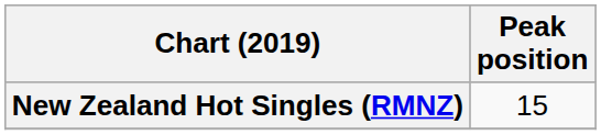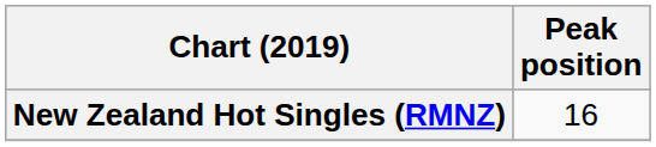 <table class="wikitable sortable plainrowheaders" style="text-align:center">
 <tr>
 <th scope="col">Chart (2019)</th>
 <th scope="col">Peak<br>position</th>
 </tr>
 <tr>
 <th scope="row">New Zealand Hot Singles (<a href='#'>RMNZ</a>)</th>
-<td>15</td>
+<td>16</td>
 </tr>
 <tr>
 </tr>
 <tr>
 </tr>
 <tr>
 </tr>
 <tr>
 </tr>
 </table>
